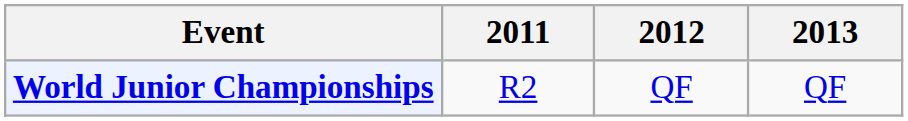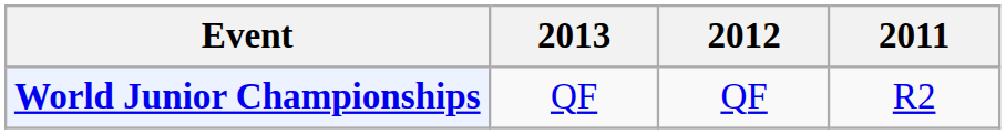 <table class="wikitable" style="font-size: 90%; text-align:center">
 <tr>
 <th>Event</th>
+<th>2013</th>
+<th>2012</th>
 <th>2011</th>
-<th>2012</th>
-<th>2013</th>
 </tr>
 <tr>
 <td bgcolor="#ECF2FF"; align="left"><strong><a href='#'>World Junior Championships</a></strong></td>
-<td style="width: 60px"><a href='#'>R2</a></td>
 <td style="width: 60px"><a href='#'>QF</a></td>
 <td style="width: 60px"><a href='#'>QF</a></td>
+<td style="width: 60px"><a href='#'>R2</a></td>
 </tr>
 </table>
